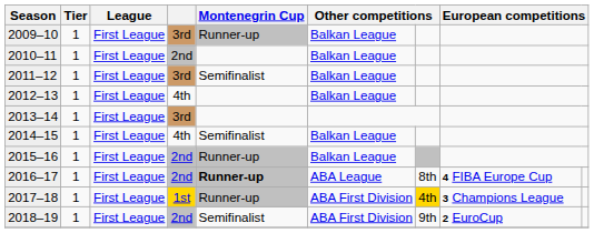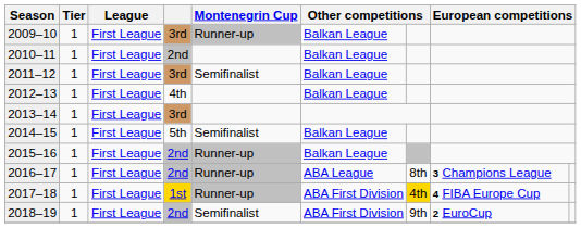 <table class="wikitable" style="font-size:85%">
 <tr bgcolor=>
 <th>Season</th>
 <th>Tier</th>
 <th>League</th>
 <th></th>
 <th><a href='#'>Montenegrin Cup</a></th>
 <th colspan="2">Other competitions</th>
 <th colspan=2>European competitions</th>
 </tr>
 <tr>
 <td style="background:#efefef;">2009–10</td>
 <td align="center">1</td>
 <td><a href='#'>First League</a></td>
 <td align="center" bgcolor=#cc9966>3rd</td>
 <td style="background:silver;">Runner-up</td>
 <td><a href='#'>Balkan League</a></td>
 <td align=center></td>
 <td colspan=2></td>
 </tr>
 <tr>
 <td style="background:#efefef;">2010–11</td>
 <td align="center">1</td>
 <td><a href='#'>First League</a></td>
 <td align="center" bgcolor=silver>2nd</td>
 <td></td>
 <td><a href='#'>Balkan League</a></td>
 <td align=center></td>
 <td colspan=2></td>
 </tr>
 <tr>
 <td style="background:#efefef;">2011–12</td>
 <td align="center">1</td>
 <td><a href='#'>First League</a></td>
 <td align="center" bgcolor=#cc9966>3rd</td>
 <td>Semifinalist</td>
 <td><a href='#'>Balkan League</a></td>
 <td align=center></td>
 <td colspan=2></td>
 </tr>
 <tr>
 <td style="background:#efefef;">2012–13</td>
 <td align="center">1</td>
 <td><a href='#'>First League</a></td>
 <td align="center">4th</td>
 <td></td>
 <td><a href='#'>Balkan League</a></td>
 <td align=center></td>
 <td colspan=2></td>
 </tr>
 <tr>
 <td style="background:#efefef;">2013–14</td>
 <td align="center">1</td>
 <td><a href='#'>First League</a></td>
 <td align="center" bgcolor=#cc9966>3rd</td>
 <td></td>
 <td colspan=2></td>
 <td colspan=2></td>
 </tr>
 <tr>
 <td style="background:#efefef;">2014–15</td>
 <td align="center">1</td>
 <td><a href='#'>First League</a></td>
-<td align="center">4th</td>
+<td align="center">5th</td>
 <td>Semifinalist</td>
 <td><a href='#'>Balkan League</a></td>
 <td align=center></td>
 <td colspan=2></td>
 </tr>
 <tr>
 <td style="background:#efefef;">2015–16</td>
 <td align="center">1</td>
 <td><a href='#'>First League</a></td>
 <td align="center" bgcolor=silver><a href='#'>2nd</a></td>
 <td style="background:silver">Runner-up</td>
 <td><a href='#'>Balkan League</a></td>
 <td bgcolor=silver align=center></td>
 <td colspan=2></td>
 </tr>
 <tr>
 <td style="background:#efefef;">2016–17</td>
 <td align="center">1</td>
 <td><a href='#'>First League</a></td>
 <td align="center" bgcolor=silver><a href='#'>2nd</a></td>
-<td bgcolor=silver><strong>Runner-up</strong></td>
+<td bgcolor=silver>Runner-up</td>
 <td><a href='#'>ABA League</a></td>
 <td align=center>8th</td>
-<td><small><strong>4</strong></small> <a href='#'>FIBA Europe Cup</a></td>
+<td><small><strong>3</strong></small> <a href='#'>Champions League</a></td>
 <td></td>
 </tr>
 <tr>
 <td style="background:#efefef;">2017–18</td>
 <td align="center">1</td>
 <td><a href='#'>First League</a></td>
 <td bgcolor=gold align=center><a href='#'>1st</a></td>
 <td bgcolor=silver>Runner-up</td>
 <td><a href='#'>ABA First Division</a></td>
 <td align=center style="background: gold;">4th</td>
-<td><small><strong>3</strong></small> <a href='#'>Champions League</a></td>
+<td><small><strong>4</strong></small> <a href='#'>FIBA Europe Cup</a></td>
 <td></td>
 </tr>
 <tr>
 <td style="background:#efefef;">2018–19</td>
 <td align="center">1</td>
 <td><a href='#'>First League</a></td>
 <td bgcolor=silver align=center><a href='#'>2nd</a></td>
 <td>Semifinalist</td>
 <td><a href='#'>ABA First Division</a></td>
 <td align=center>9th</td>
 <td><small><strong>2</strong></small> <a href='#'>EuroCup</a></td>
 <td></td>
 </tr>
 <tr>
 </tr>
 </table>
